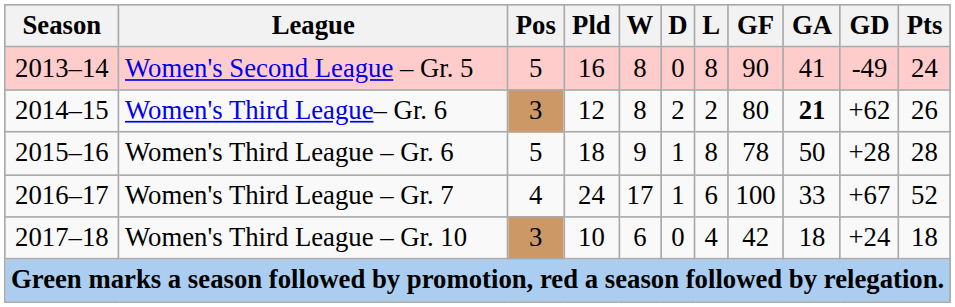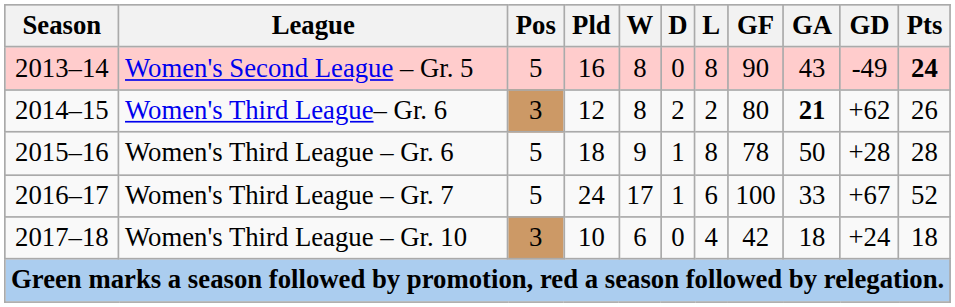 <table class="wikitable">
 <tr>
 <th>Season</th>
 <th>League</th>
 <th>Pos</th>
 <th>Pld</th>
 <th>W</th>
 <th>D</th>
 <th>L</th>
 <th>GF</th>
 <th>GA</th>
 <th>GD</th>
 <th>Pts</th>
 </tr>
 <tr align=center bgcolor=#fcc>
 <td>2013–14</td>
 <td align=left><a href='#'>Women's Second League</a> – Gr. 5</td>
 <td>5</td>
 <td>16</td>
 <td>8</td>
 <td>0</td>
 <td>8</td>
 <td>90</td>
-<td>41</td>
+<td>43</td>
 <td>-49</td>
-<td>24</td>
+<td><strong>24</strong></td>
 </tr>
 <tr align=center>
 <td>2014–15</td>
 <td align=left><a href='#'>Women's Third League</a>– Gr. 6</td>
 <td bgcolor=cc9966>3</td>
 <td>12</td>
 <td>8</td>
 <td>2</td>
 <td>2</td>
 <td>80</td>
 <td><strong>21</strong></td>
 <td>+62</td>
 <td>26</td>
 </tr>
 <tr align=center>
 <td>2015–16</td>
 <td align=left>Women's Third League – Gr. 6</td>
 <td>5</td>
 <td>18</td>
 <td>9</td>
 <td>1</td>
 <td>8</td>
 <td>78</td>
 <td>50</td>
 <td>+28</td>
 <td>28</td>
 </tr>
 <tr align=center>
 <td>2016–17</td>
 <td align=left>Women's Third League – Gr. 7</td>
-<td>4</td>
+<td>5</td>
 <td>24</td>
 <td>17</td>
 <td>1</td>
 <td>6</td>
 <td>100</td>
 <td>33</td>
 <td>+67</td>
 <td>52</td>
 </tr>
 <tr align=center>
 <td>2017–18</td>
 <td align=left>Women's Third League – Gr. 10</td>
 <td bgcolor=cc9966>3</td>
 <td>10</td>
 <td>6</td>
 <td>0</td>
 <td>4</td>
 <td>42</td>
 <td>18</td>
 <td>+24</td>
 <td>18</td>
 </tr>
 <tr bgcolor=#abcdef>
 <td colspan=11 align=center><strong>Green marks a season followed by promotion, red a season followed by relegation.</strong></td>
 </tr>
 </table>
